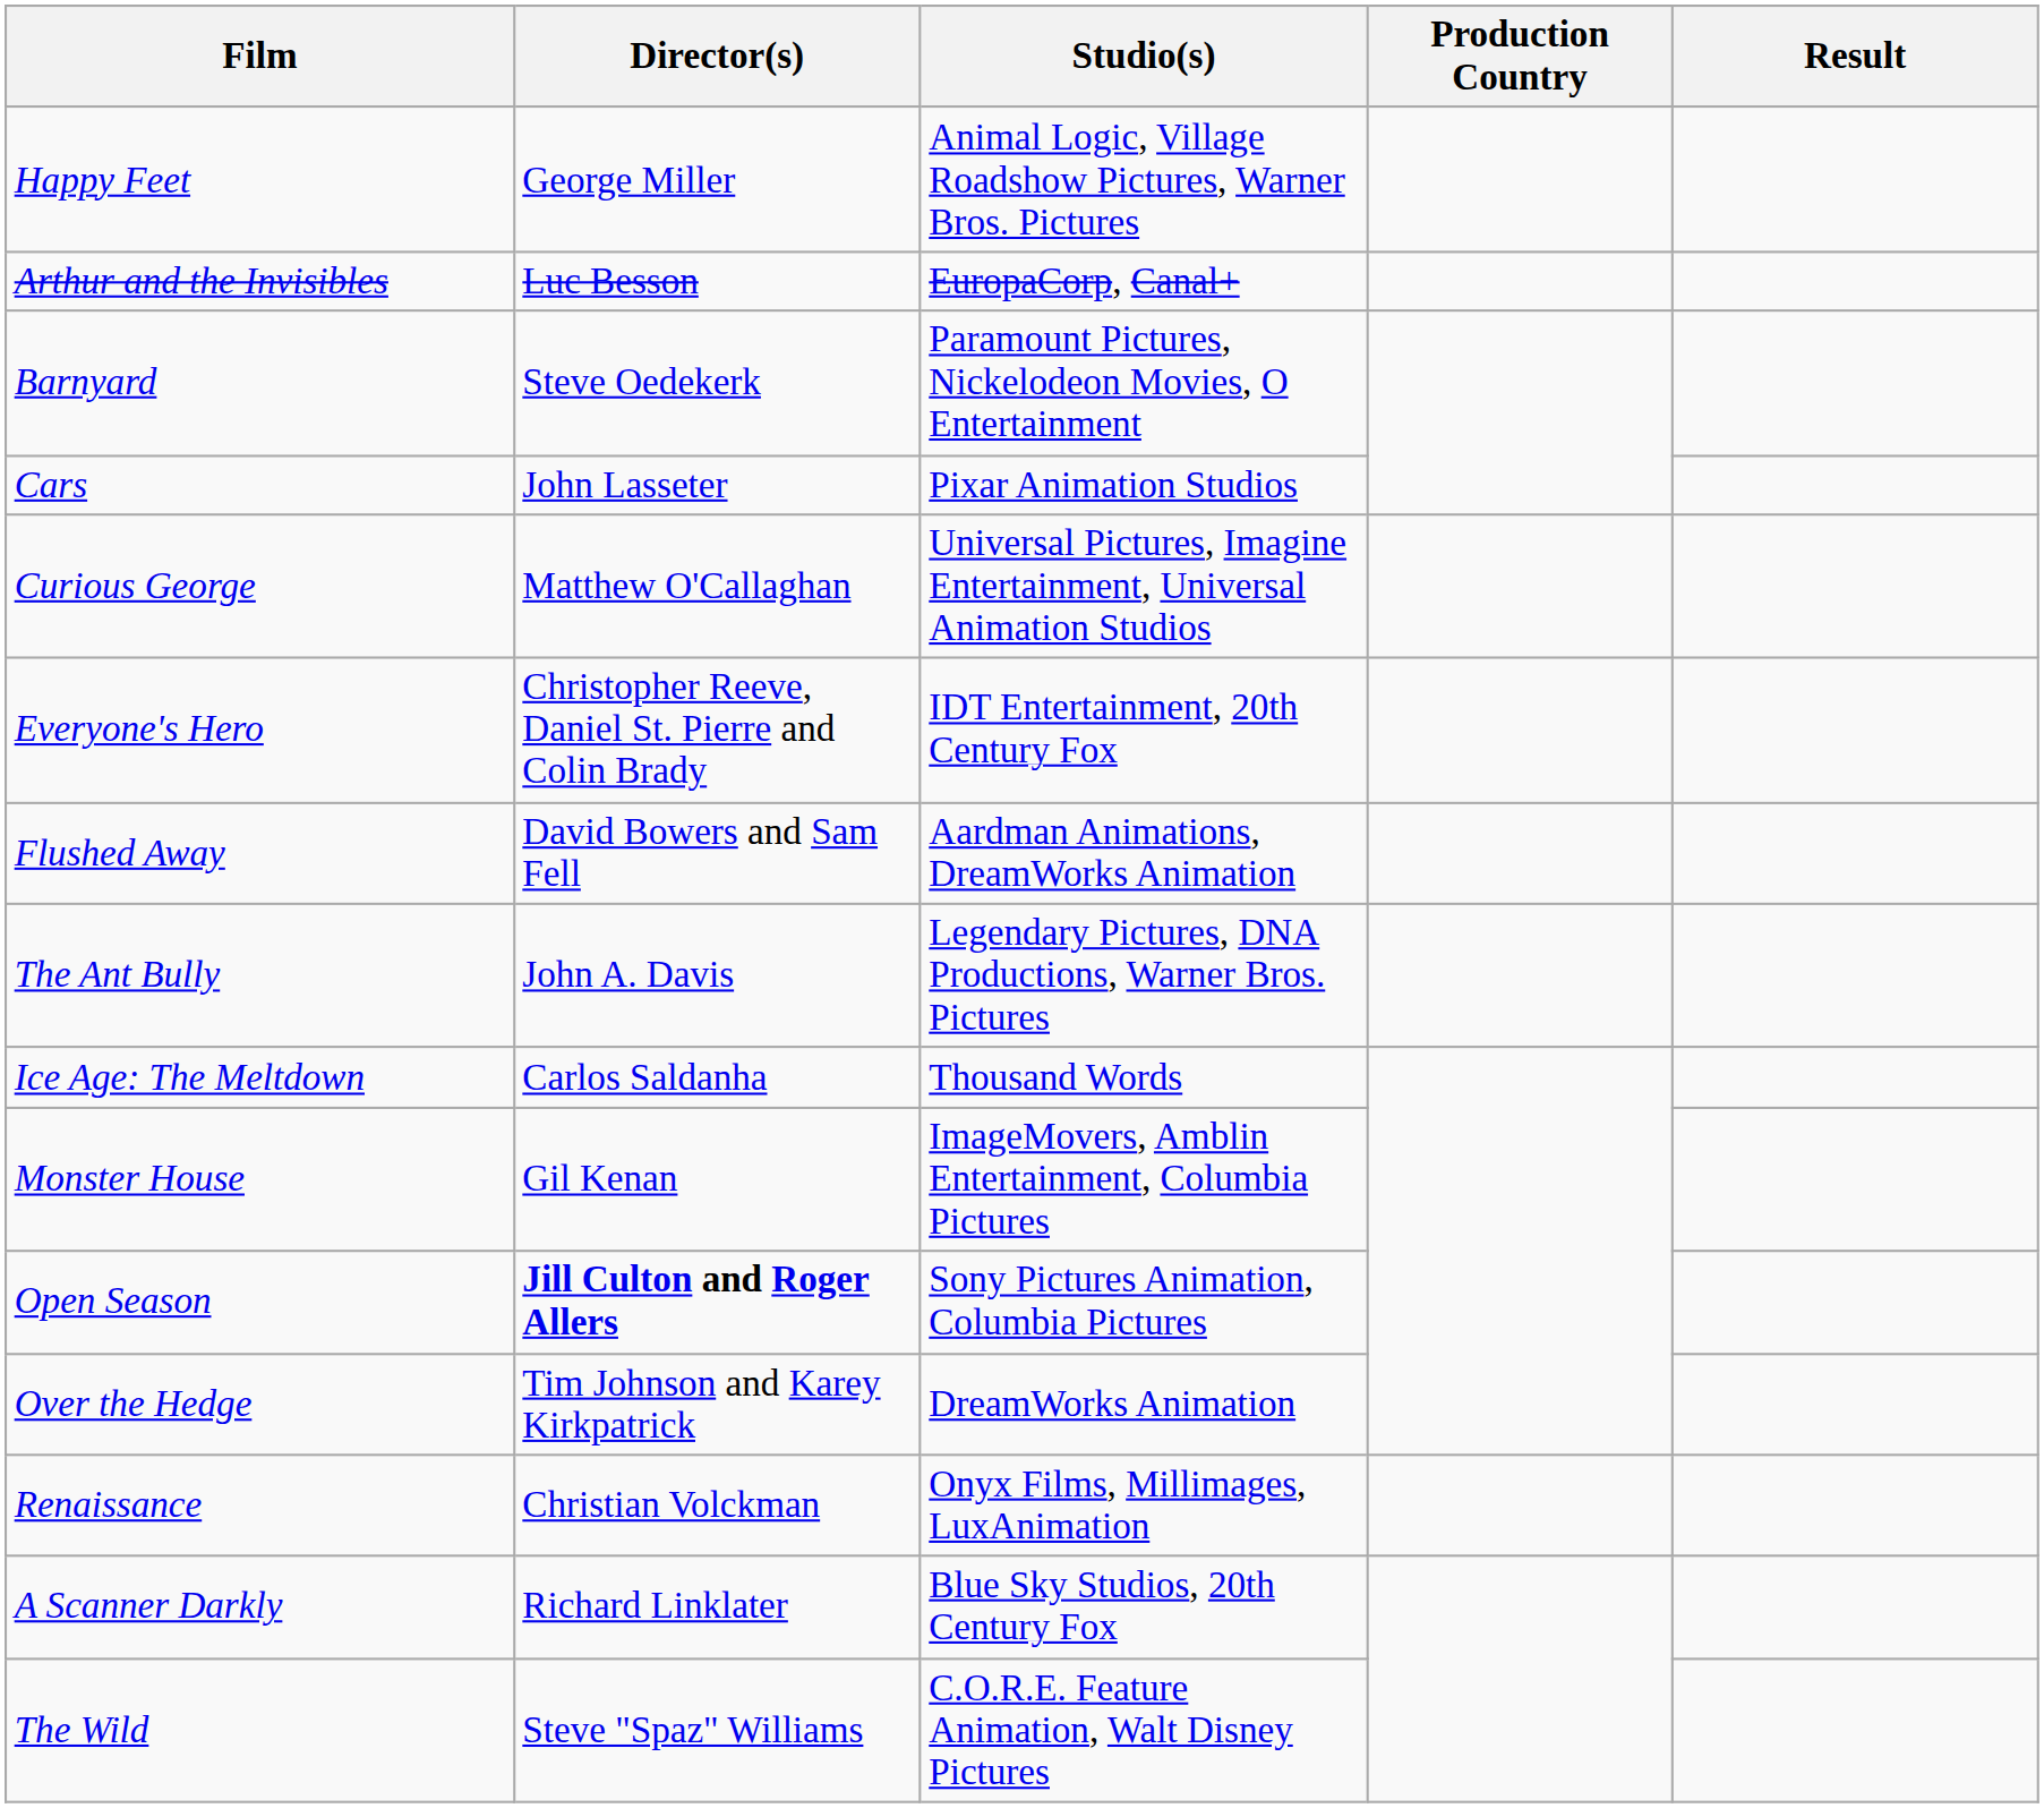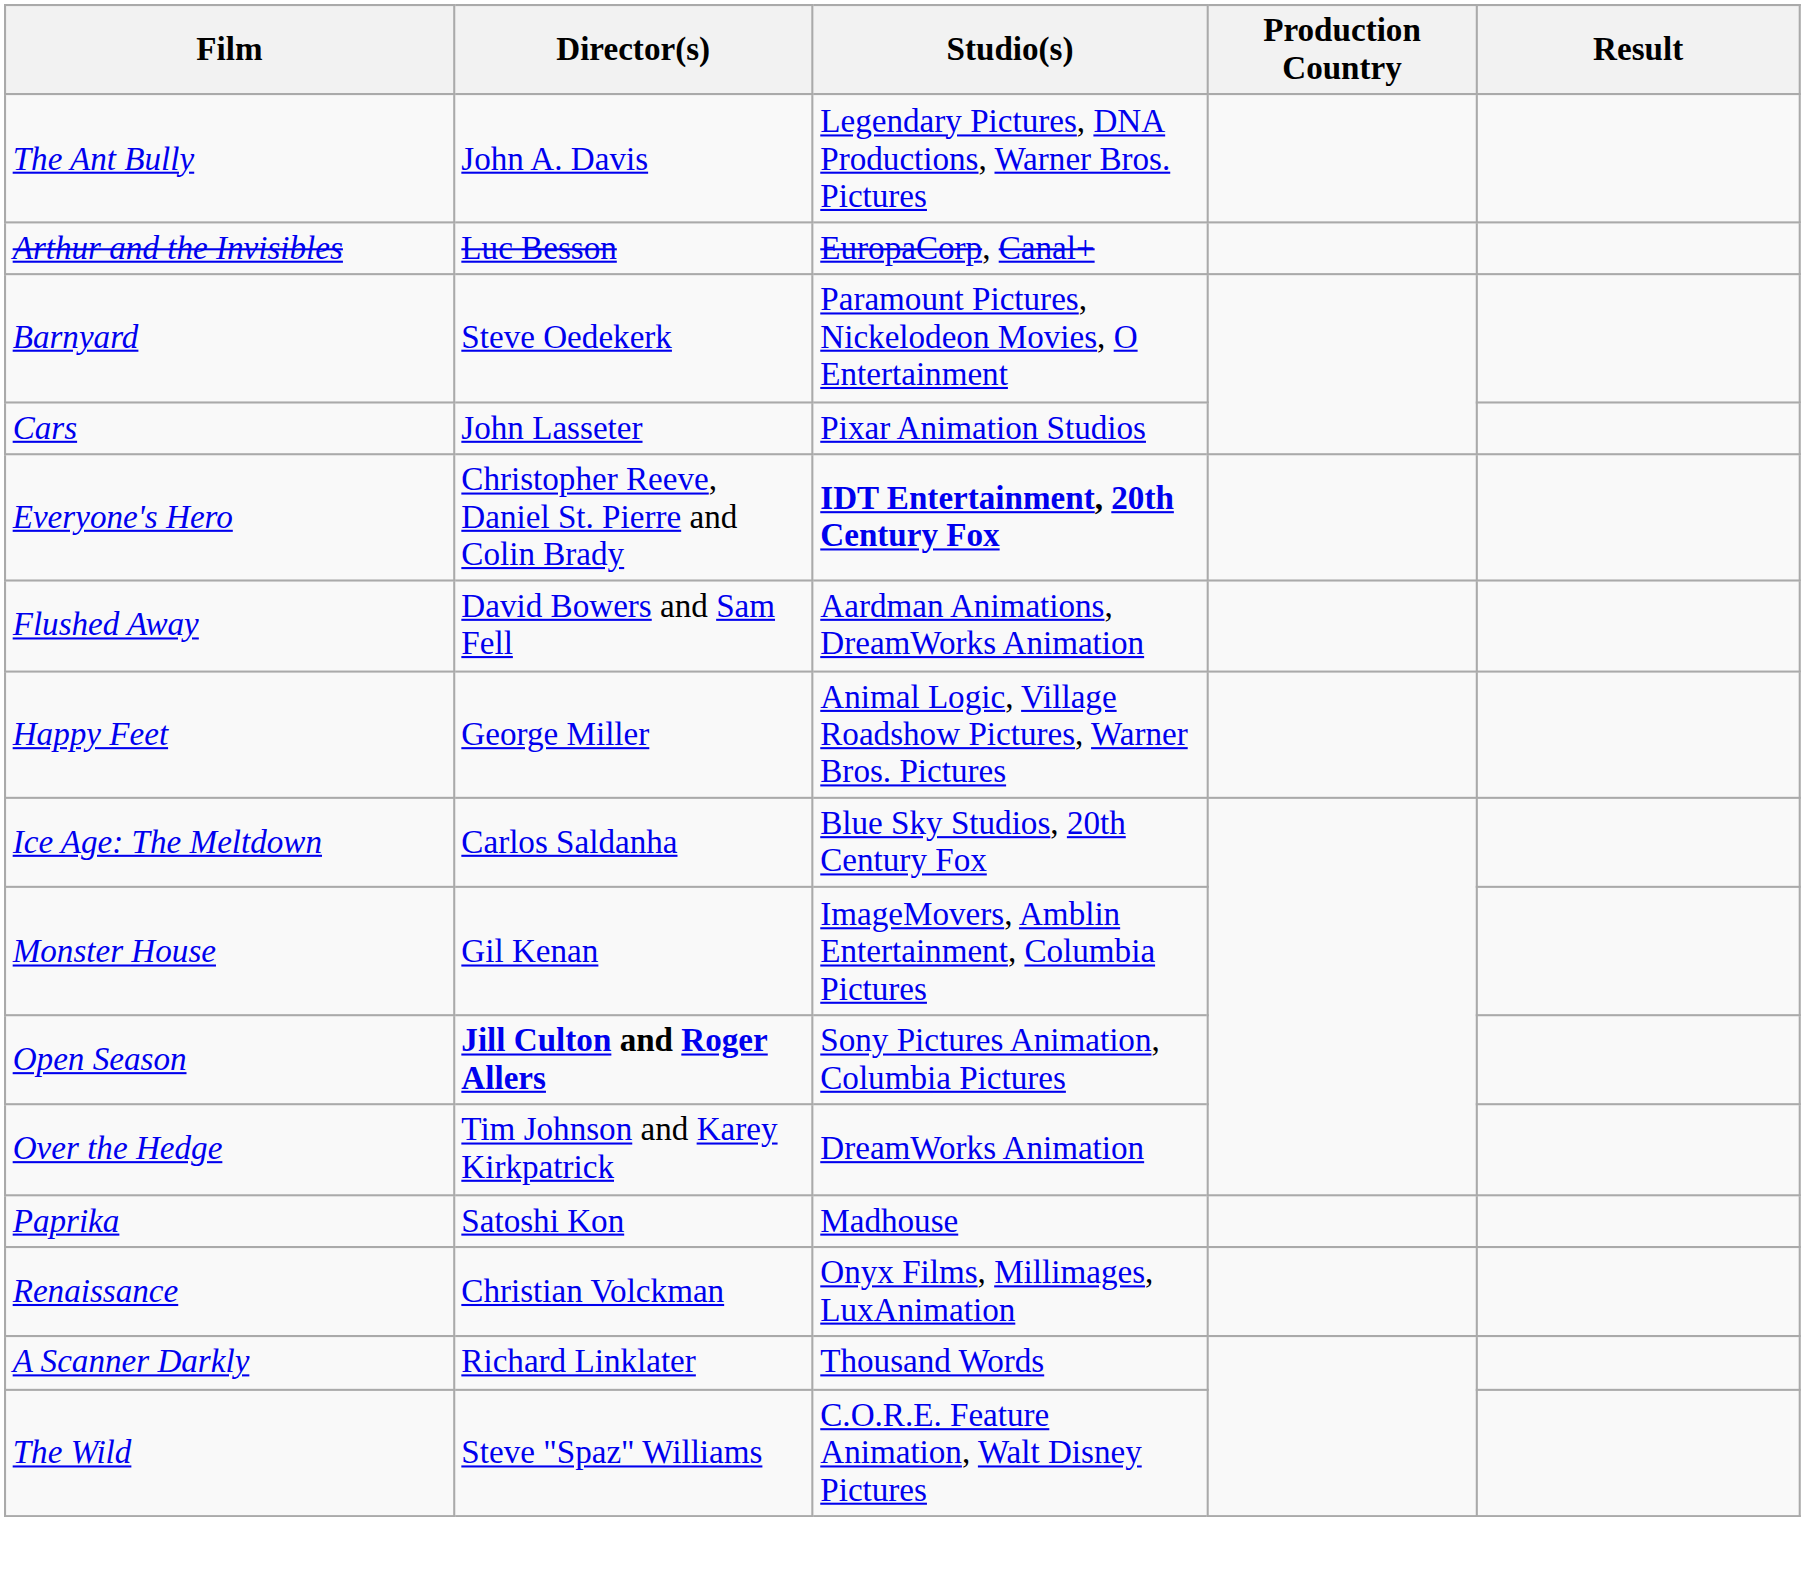 <table class="wikitable">
 <tr>
 <th scope="col" style="width:25%;">Film</th>
 <th scope="col" style="width:20%;">Director(s)</th>
 <th scope="col" style="width:22%;">Studio(s)</th>
 <th scope="col" style="width:15%;">Production Country</th>
 <th scope="col">Result</th>
 </tr>
 <tr>
-<td><em><a href='#'>Happy Feet</a></em></td>
-<td><a href='#'>George Miller</a></td>
-<td><a href='#'>Animal Logic</a>, <a href='#'>Village Roadshow Pictures</a>, <a href='#'>Warner Bros. Pictures</a></td>
-<td><br></td>
+<td><em><a href='#'>The Ant Bully</a></em></td>
+<td><a href='#'>John A. Davis</a></td>
+<td><a href='#'>Legendary Pictures</a>, <a href='#'>DNA Productions</a>, <a href='#'>Warner Bros. Pictures</a></td>
+<td></td>
 <td></td>
 </tr>
 <tr>
 <td><em><a href='#'><s>Arthur and the Invisibles</s></a></em></td>
 <td><a href='#'><s>Luc Besson</s></a></td>
 <td><a href='#'><s>EuropaCorp</s></a>, <a href='#'><s>Canal+</s></a></td>
 <td></td>
 <td></td>
 </tr>
 <tr>
 <td><em><a href='#'>Barnyard</a></em></td>
 <td><a href='#'>Steve Oedekerk</a></td>
 <td><a href='#'>Paramount Pictures</a>, <a href='#'>Nickelodeon Movies</a>, <a href='#'>O Entertainment</a></td>
 <td rowspan="2"></td>
 <td></td>
 </tr>
 <tr>
 <td><em><a href='#'>Cars</a></em></td>
 <td><a href='#'>John Lasseter</a></td>
 <td><a href='#'>Pixar Animation Studios</a></td>
 <td></td>
 </tr>
 <tr>
-<td><em><a href='#'>Curious George</a></em></td>
-<td><a href='#'>Matthew O'Callaghan</a></td>
-<td><a href='#'>Universal Pictures</a>, <a href='#'>Imagine Entertainment</a>, <a href='#'>Universal Animation Studios</a></td>
-<td><br></td>
-<td></td>
-</tr>
-<tr>
 <td><em><a href='#'>Everyone's Hero</a></em></td>
 <td><a href='#'>Christopher Reeve</a>, <a href='#'>Daniel St. Pierre</a> and <a href='#'>Colin Brady</a></td>
-<td><a href='#'>IDT Entertainment</a>, <a href='#'>20th Century Fox</a></td>
+<td><strong><a href='#'>IDT Entertainment</a>, <a href='#'>20th Century Fox</a></strong></td>
 <td></td>
 <td></td>
 </tr>
 <tr>
 <td><em><a href='#'>Flushed Away</a></em></td>
 <td><a href='#'>David Bowers</a> and <a href='#'>Sam Fell</a></td>
 <td><a href='#'>Aardman Animations</a>, <a href='#'>DreamWorks Animation</a></td>
 <td><br></td>
 <td></td>
 </tr>
 <tr>
-<td><em><a href='#'>The Ant Bully</a></em></td>
-<td><a href='#'>John A. Davis</a></td>
-<td><a href='#'>Legendary Pictures</a>, <a href='#'>DNA Productions</a>, <a href='#'>Warner Bros. Pictures</a></td>
-<td></td>
+<td><em><a href='#'>Happy Feet</a></em></td>
+<td><a href='#'>George Miller</a></td>
+<td><a href='#'>Animal Logic</a>, <a href='#'>Village Roadshow Pictures</a>, <a href='#'>Warner Bros. Pictures</a></td>
+<td><br></td>
 <td></td>
 </tr>
 <tr>
 <td><em><a href='#'>Ice Age: The Meltdown</a></em></td>
 <td><a href='#'>Carlos Saldanha</a></td>
-<td><a href='#'>Thousand Words</a></td>
+<td><a href='#'>Blue Sky Studios</a>, <a href='#'>20th Century Fox</a></td>
 <td rowspan="4"></td>
 <td></td>
 </tr>
 <tr>
 <td><em><a href='#'>Monster House</a></em></td>
 <td><a href='#'>Gil Kenan</a></td>
 <td><a href='#'>ImageMovers</a>, <a href='#'>Amblin Entertainment</a>, <a href='#'>Columbia Pictures</a></td>
 <td></td>
 </tr>
 <tr>
 <td><em><a href='#'>Open Season</a></em></td>
 <td><strong><a href='#'>Jill Culton</a> and <a href='#'>Roger Allers</a></strong></td>
 <td><a href='#'>Sony Pictures Animation</a>, <a href='#'>Columbia Pictures</a></td>
 <td></td>
 </tr>
 <tr>
 <td><em><a href='#'>Over the Hedge</a></em></td>
 <td><a href='#'>Tim Johnson</a> and <a href='#'>Karey Kirkpatrick</a></td>
 <td><a href='#'>DreamWorks Animation</a></td>
 <td></td>
 </tr>
 <tr>
+<td><em><a href='#'>Paprika</a></em></td>
+<td><a href='#'>Satoshi Kon</a></td>
+<td><a href='#'>Madhouse</a></td>
+<td></td>
+<td></td>
+</tr>
+<tr>
 <td><em><a href='#'>Renaissance</a></em></td>
 <td><a href='#'>Christian Volckman</a></td>
 <td><a href='#'>Onyx Films</a>, <a href='#'>Millimages</a>, <a href='#'>LuxAnimation</a></td>
 <td></td>
 <td></td>
 </tr>
 <tr>
 <td><em><a href='#'>A Scanner Darkly</a></em></td>
 <td><a href='#'>Richard Linklater</a></td>
-<td><a href='#'>Blue Sky Studios</a>, <a href='#'>20th Century Fox</a></td>
+<td><a href='#'>Thousand Words</a></td>
 <td rowspan="2"></td>
 <td></td>
 </tr>
 <tr>
 <td><em><a href='#'>The Wild</a></em></td>
 <td><a href='#'>Steve "Spaz" Williams</a></td>
 <td><a href='#'>C.O.R.E. Feature Animation</a>, <a href='#'>Walt Disney Pictures</a></td>
 <td></td>
 </tr>
 </table>
